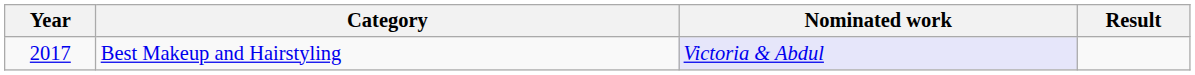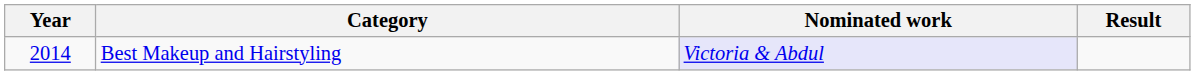 <table class=wikitable>
 <tr>
 <th scope="col" style="width:4em;">Year</th>
 <th scope="col" style="width:28em;">Category</th>
 <th scope="col" style="width:19em;">Nominated work</th>
 <th scope="col" style="width:5em;">Result</th>
 </tr>
 <tr>
-<td style="text-align:center;"><a href='#'>2017</a></td>
+<td style="text-align:center;"><a href='#'>2014</a></td>
 <td><a href='#'>Best Makeup and Hairstyling</a></td>
 <td style="background: lavender;"><em><a href='#'>Victoria & Abdul</a></em> </td>
 <td></td>
 </tr>
 </table>
